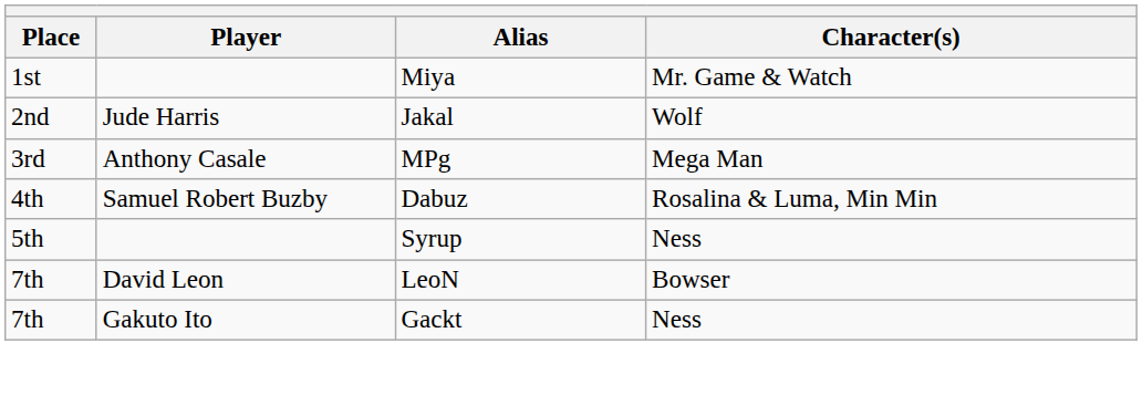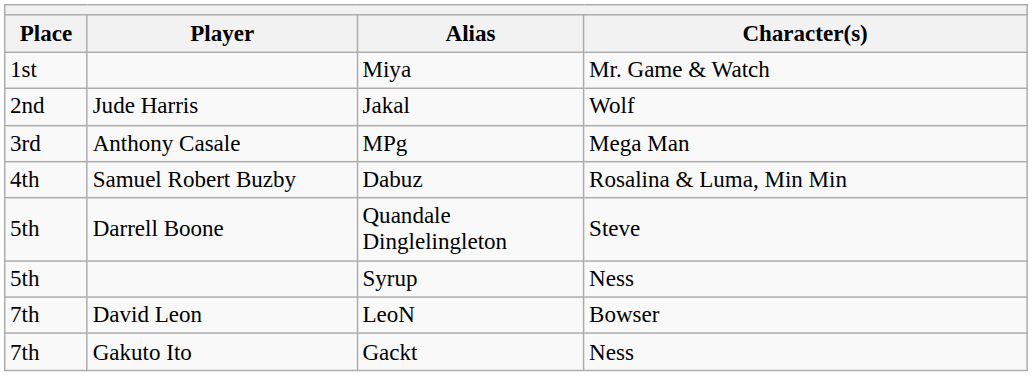 <table class="wikitable">
 <tr>
 <th colspan=4></th>
 </tr>
 <tr>
 <th style="width:50px;">Place</th>
 <th style="width:180px;">Player</th>
 <th style="width:150px;">Alias</th>
 <th style="width:300px;">Character(s)</th>
 </tr>
 <tr>
 <td>1st</td>
 <td></td>
 <td>Miya</td>
 <td>Mr. Game & Watch</td>
 </tr>
 <tr>
 <td>2nd</td>
 <td> Jude Harris</td>
 <td>Jakal</td>
 <td>Wolf</td>
 </tr>
 <tr>
 <td>3rd</td>
 <td> Anthony Casale</td>
 <td>MPg</td>
 <td>Mega Man</td>
 </tr>
 <tr>
 <td>4th</td>
 <td> Samuel Robert Buzby</td>
 <td>Dabuz</td>
 <td>Rosalina & Luma, Min Min</td>
 </tr>
 <tr>
 <td>5th</td>
+<td> Darrell Boone</td>
+<td>Quandale Dinglelingleton</td>
+<td>Steve</td>
+</tr>
+<tr>
+<td>5th</td>
 <td></td>
 <td>Syrup</td>
 <td>Ness</td>
 </tr>
 <tr>
 <td>7th</td>
 <td> David Leon</td>
 <td>LeoN</td>
 <td>Bowser</td>
 </tr>
 <tr>
 <td>7th</td>
 <td> Gakuto Ito</td>
 <td>Gackt</td>
 <td>Ness</td>
 </tr>
 </table>
